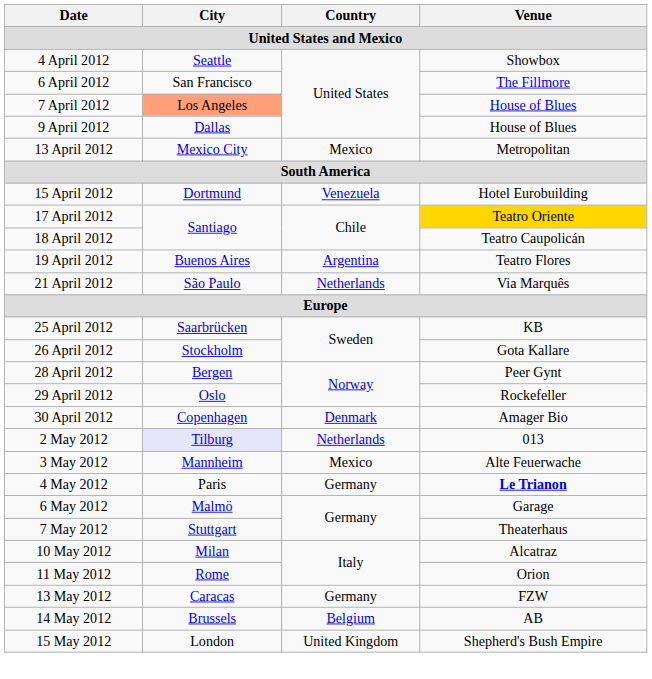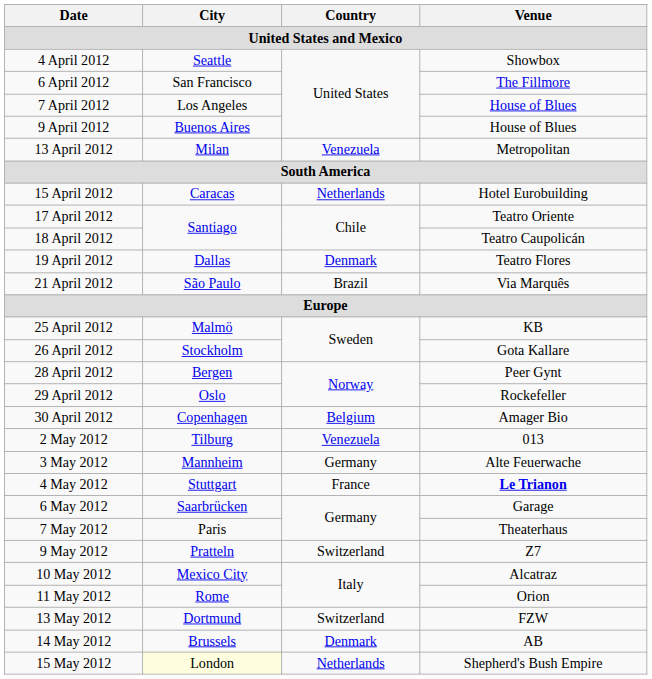 <table class="wikitable" style="text-align:center;">
 <tr>
 <th style="width:150px;">Date</th>
 <th style="width:150px;">City</th>
 <th style="width:150px;">Country</th>
 <th style="width:250px;">Venue</th>
 </tr>
 <tr>
 <td colspan="4" style="background:#ddd;"><strong>United States and Mexico</strong></td>
 </tr>
 <tr>
 <td>4 April 2012</td>
 <td><a href='#'>Seattle</a></td>
 <td rowspan="4">United States</td>
 <td>Showbox</td>
 </tr>
 <tr>
 <td>6 April 2012</td>
 <td>San Francisco</td>
 <td><a href='#'>The Fillmore</a></td>
 </tr>
 <tr>
 <td>7 April 2012</td>
-<td style="background: lightsalmon;">Los Angeles</td>
+<td>Los Angeles</td>
 <td><a href='#'>House of Blues</a></td>
 </tr>
 <tr>
 <td>9 April 2012</td>
-<td><a href='#'>Dallas</a></td>
+<td><a href='#'>Buenos Aires</a></td>
 <td>House of Blues</td>
 </tr>
 <tr>
 <td>13 April 2012</td>
-<td><a href='#'>Mexico City</a></td>
-<td>Mexico</td>
+<td><a href='#'>Milan</a></td>
+<td><a href='#'>Venezuela</a></td>
 <td>Metropolitan</td>
 </tr>
 <tr>
 <td colspan="4" style="background:#ddd;"><strong>South America</strong></td>
 </tr>
 <tr>
 <td>15 April 2012</td>
-<td><a href='#'>Dortmund</a></td>
-<td><a href='#'>Venezuela</a></td>
+<td><a href='#'>Caracas</a></td>
+<td><a href='#'>Netherlands</a></td>
 <td>Hotel Eurobuilding</td>
 </tr>
 <tr>
 <td>17 April 2012</td>
 <td rowspan="2"><a href='#'>Santiago</a></td>
 <td rowspan="2">Chile</td>
-<td rowspan="1" style="background: gold;">Teatro Oriente</td>
+<td rowspan="1">Teatro Oriente</td>
 </tr>
 <tr>
 <td>18 April 2012</td>
 <td rowspan="1">Teatro Caupolicán</td>
 </tr>
 <tr>
 <td>19 April 2012</td>
-<td><a href='#'>Buenos Aires</a></td>
-<td><a href='#'>Argentina</a></td>
+<td><a href='#'>Dallas</a></td>
+<td><a href='#'>Denmark</a></td>
 <td>Teatro Flores</td>
 </tr>
 <tr>
 <td>21 April 2012</td>
 <td><a href='#'>São Paulo</a></td>
-<td><a href='#'>Netherlands</a></td>
+<td>Brazil</td>
 <td>Via Marquês</td>
 </tr>
 <tr>
 <td colspan="4" style="background:#ddd;"><strong>Europe</strong></td>
 </tr>
 <tr>
 <td>25 April 2012</td>
-<td><a href='#'>Saarbrücken</a></td>
+<td><a href='#'>Malmö</a></td>
 <td rowspan="2">Sweden</td>
 <td>KB</td>
 </tr>
 <tr>
 <td>26 April 2012</td>
 <td><a href='#'>Stockholm</a></td>
 <td>Gota Kallare</td>
 </tr>
 <tr>
 <td>28 April 2012</td>
 <td><a href='#'>Bergen</a></td>
 <td rowspan="2"><a href='#'>Norway</a></td>
 <td>Peer Gynt</td>
 </tr>
 <tr>
 <td>29 April 2012</td>
 <td><a href='#'>Oslo</a></td>
 <td>Rockefeller</td>
 </tr>
 <tr>
 <td>30 April 2012</td>
 <td><a href='#'>Copenhagen</a></td>
-<td><a href='#'>Denmark</a></td>
+<td><a href='#'>Belgium</a></td>
 <td>Amager Bio</td>
 </tr>
 <tr>
 <td>2 May 2012</td>
-<td style="background: lavender;"><a href='#'>Tilburg</a></td>
-<td><a href='#'>Netherlands</a></td>
+<td><a href='#'>Tilburg</a></td>
+<td><a href='#'>Venezuela</a></td>
 <td>013</td>
 </tr>
 <tr>
 <td>3 May 2012</td>
 <td><a href='#'>Mannheim</a></td>
-<td>Mexico</td>
+<td>Germany</td>
 <td>Alte Feuerwache</td>
 </tr>
 <tr>
 <td>4 May 2012</td>
-<td>Paris</td>
-<td>Germany</td>
+<td><a href='#'>Stuttgart</a></td>
+<td>France</td>
 <td><strong><a href='#'>Le Trianon</a></strong></td>
 </tr>
 <tr>
 <td>6 May 2012</td>
-<td><a href='#'>Malmö</a></td>
+<td><a href='#'>Saarbrücken</a></td>
 <td rowspan="2">Germany</td>
 <td>Garage</td>
 </tr>
 <tr>
 <td>7 May 2012</td>
-<td><a href='#'>Stuttgart</a></td>
+<td>Paris</td>
 <td>Theaterhaus</td>
 </tr>
 <tr>
+<td>9 May 2012</td>
+<td><a href='#'>Pratteln</a></td>
+<td>Switzerland</td>
+<td>Z7</td>
+</tr>
+<tr>
 <td>10 May 2012</td>
-<td><a href='#'>Milan</a></td>
+<td><a href='#'>Mexico City</a></td>
 <td rowspan="2">Italy</td>
 <td>Alcatraz</td>
 </tr>
 <tr>
 <td>11 May 2012</td>
 <td><a href='#'>Rome</a></td>
 <td>Orion</td>
 </tr>
 <tr>
 <td>13 May 2012</td>
-<td><a href='#'>Caracas</a></td>
-<td>Germany</td>
+<td><a href='#'>Dortmund</a></td>
+<td>Switzerland</td>
 <td>FZW</td>
 </tr>
 <tr>
 <td>14 May 2012</td>
 <td><a href='#'>Brussels</a></td>
-<td><a href='#'>Belgium</a></td>
+<td><a href='#'>Denmark</a></td>
 <td>AB</td>
 </tr>
 <tr>
 <td>15 May 2012</td>
-<td>London</td>
-<td>United Kingdom</td>
+<td style="background: lightyellow;">London</td>
+<td><a href='#'>Netherlands</a></td>
 <td>Shepherd's Bush Empire</td>
 </tr>
 </table>
